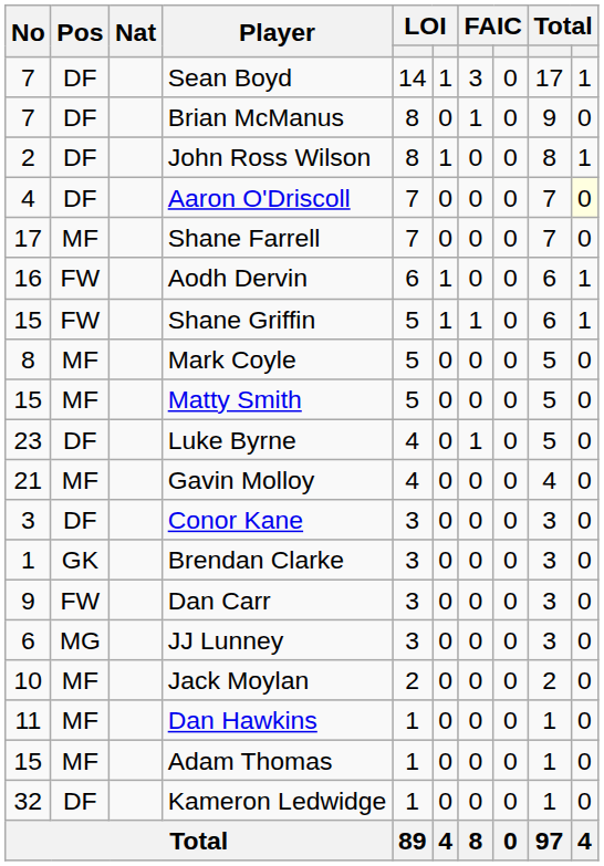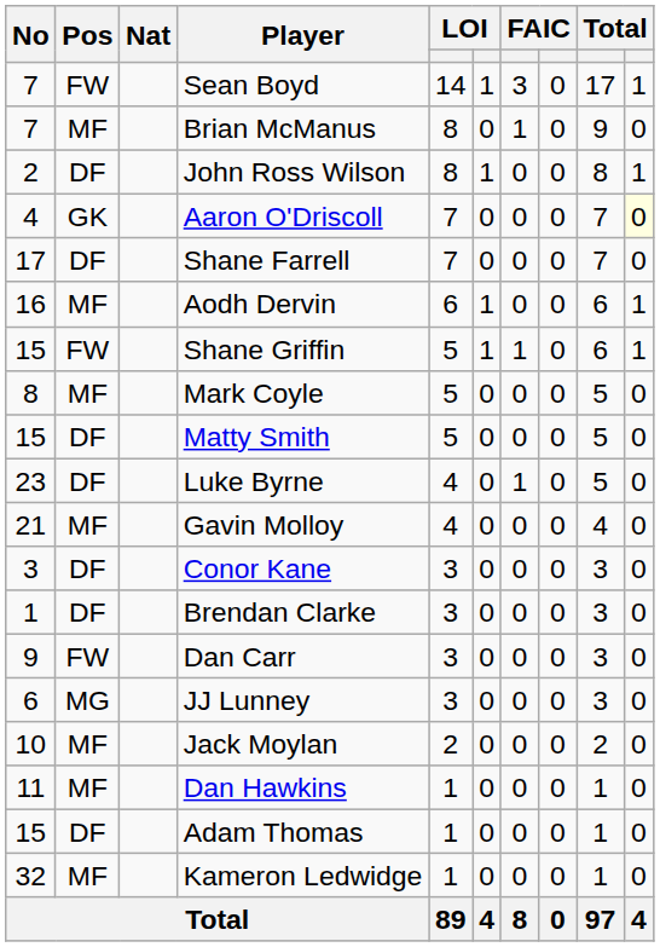 <table class="wikitable" style="text-align:center; border:1px #aaa solid; font-size:95%;">
 <tr>
 <th rowspan="2">No</th>
 <th rowspan="2">Pos</th>
 <th rowspan="2">Nat</th>
 <th rowspan="2">Player</th>
 <th colspan="2">LOI</th>
 <th colspan="2">FAIC</th>
 <th colspan="2">Total</th>
 </tr>
 <tr>
 <th></th>
 <th></th>
 <th></th>
 <th></th>
 <th></th>
 <th></th>
 </tr>
 <tr>
 <td>7</td>
-<td>DF</td>
+<td>FW</td>
 <td></td>
 <td style="text-align:left;">Sean Boyd</td>
 <td>14</td>
 <td>1</td>
 <td>3</td>
 <td>0</td>
 <td>17</td>
 <td>1</td>
 </tr>
 <tr>
 <td>7</td>
-<td>DF</td>
+<td>MF</td>
 <td></td>
 <td style="text-align:left;">Brian McManus</td>
 <td>8</td>
 <td>0</td>
 <td>1</td>
 <td>0</td>
 <td>9</td>
 <td>0</td>
 </tr>
 <tr>
 <td>2</td>
 <td>DF</td>
 <td></td>
 <td style="text-align:left;">John Ross Wilson</td>
 <td>8</td>
 <td>1</td>
 <td>0</td>
 <td>0</td>
 <td>8</td>
 <td>1</td>
 </tr>
 <tr>
 <td>4</td>
-<td>DF</td>
+<td>GK</td>
 <td></td>
 <td style="text-align:left;"><a href='#'>Aaron O'Driscoll</a></td>
 <td>7</td>
 <td>0</td>
 <td>0</td>
 <td>0</td>
 <td>7</td>
 <td style="background: lightyellow;">0</td>
 </tr>
 <tr>
 <td>17</td>
-<td>MF</td>
+<td>DF</td>
 <td></td>
 <td style="text-align:left;">Shane Farrell</td>
 <td>7</td>
 <td>0</td>
 <td>0</td>
 <td>0</td>
 <td>7</td>
 <td>0</td>
 </tr>
 <tr>
 <td>16</td>
-<td>FW</td>
+<td>MF</td>
 <td></td>
 <td style="text-align:left;">Aodh Dervin</td>
 <td>6</td>
 <td>1</td>
 <td>0</td>
 <td>0</td>
 <td>6</td>
 <td>1</td>
 </tr>
 <tr>
 <td>15</td>
 <td>FW</td>
 <td></td>
 <td style="text-align:left;">Shane Griffin</td>
 <td>5</td>
 <td>1</td>
 <td>1</td>
 <td>0</td>
 <td>6</td>
 <td>1</td>
 </tr>
 <tr>
 <td>8</td>
 <td>MF</td>
 <td></td>
 <td style="text-align:left;">Mark Coyle</td>
 <td>5</td>
 <td>0</td>
 <td>0</td>
 <td>0</td>
 <td>5</td>
 <td>0</td>
 </tr>
 <tr>
 <td>15</td>
-<td>MF</td>
+<td>DF</td>
 <td></td>
 <td style="text-align:left;"><a href='#'>Matty Smith</a></td>
 <td>5</td>
 <td>0</td>
 <td>0</td>
 <td>0</td>
 <td>5</td>
 <td>0</td>
 </tr>
 <tr>
 <td>23</td>
 <td>DF</td>
 <td></td>
 <td style="text-align:left;">Luke Byrne</td>
 <td>4</td>
 <td>0</td>
 <td>1</td>
 <td>0</td>
 <td>5</td>
 <td>0</td>
 </tr>
 <tr>
 <td>21</td>
 <td>MF</td>
 <td></td>
 <td style="text-align:left;">Gavin Molloy</td>
 <td>4</td>
 <td>0</td>
 <td>0</td>
 <td>0</td>
 <td>4</td>
 <td>0</td>
 </tr>
 <tr>
 <td>3</td>
 <td>DF</td>
 <td></td>
 <td style="text-align:left;"><a href='#'>Conor Kane</a></td>
 <td>3</td>
 <td>0</td>
 <td>0</td>
 <td>0</td>
 <td>3</td>
 <td>0</td>
 </tr>
 <tr>
 <td>1</td>
-<td>GK</td>
+<td>DF</td>
 <td></td>
 <td style="text-align:left;">Brendan Clarke</td>
 <td>3</td>
 <td>0</td>
 <td>0</td>
 <td>0</td>
 <td>3</td>
 <td>0</td>
 </tr>
 <tr>
 <td>9</td>
 <td>FW</td>
 <td></td>
 <td style="text-align:left;">Dan Carr</td>
 <td>3</td>
 <td>0</td>
 <td>0</td>
 <td>0</td>
 <td>3</td>
 <td>0</td>
 </tr>
 <tr>
 <td>6</td>
 <td>MG</td>
 <td></td>
 <td style="text-align:left;">JJ Lunney</td>
 <td>3</td>
 <td>0</td>
 <td>0</td>
 <td>0</td>
 <td>3</td>
 <td>0</td>
 </tr>
 <tr>
 <td>10</td>
 <td>MF</td>
 <td></td>
 <td style="text-align:left;">Jack Moylan</td>
 <td>2</td>
 <td>0</td>
 <td>0</td>
 <td>0</td>
 <td>2</td>
 <td>0</td>
 </tr>
 <tr>
 <td>11</td>
 <td>MF</td>
 <td></td>
 <td style="text-align:left;"><a href='#'>Dan Hawkins</a></td>
 <td>1</td>
 <td>0</td>
 <td>0</td>
 <td>0</td>
 <td>1</td>
 <td>0</td>
 </tr>
 <tr>
 <td>15</td>
-<td>MF</td>
+<td>DF</td>
 <td></td>
 <td style="text-align:left;">Adam Thomas</td>
 <td>1</td>
 <td>0</td>
 <td>0</td>
 <td>0</td>
 <td>1</td>
 <td>0</td>
 </tr>
 <tr>
 <td>32</td>
-<td>DF</td>
+<td>MF</td>
 <td></td>
 <td style="text-align:left;">Kameron Ledwidge</td>
 <td>1</td>
 <td>0</td>
 <td>0</td>
 <td>0</td>
 <td>1</td>
 <td>0</td>
 </tr>
 <tr>
 <th colspan="4">Total</th>
 <th>89</th>
 <th>4</th>
 <th>8</th>
 <th>0</th>
 <th>97</th>
 <th>4</th>
 </tr>
 </table>
